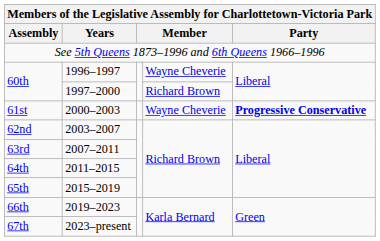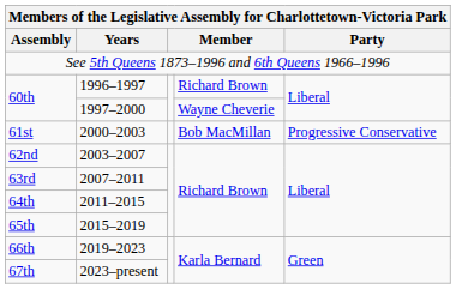 <table class="wikitable" align=centre>
 <tr>
 <th colspan=5>Members of the Legislative Assembly for Charlottetown-Victoria Park</th>
 </tr>
 <tr>
 <th>Assembly</th>
 <th>Years</th>
 <th colspan="2">Member</th>
 <th>Party</th>
 </tr>
 <tr>
 <td align="center" colspan=5><em>See <a href='#'>5th Queens</a> 1873–1996 and <a href='#'>6th Queens</a> 1966–1996</em></td>
 </tr>
 <tr>
 <td rowspan=2><a href='#'>60th</a></td>
 <td>1996–1997</td>
 <td rowspan=2 ></td>
-<td><a href='#'>Wayne Cheverie</a></td>
+<td rowspan=1><a href='#'>Richard Brown</a></td>
 <td rowspan=2><a href='#'>Liberal</a></td>
 </tr>
 <tr>
 <td>1997–2000</td>
-<td rowspan=1><a href='#'>Richard Brown</a></td>
+<td><a href='#'>Wayne Cheverie</a></td>
 </tr>
 <tr>
 <td><a href='#'>61st</a></td>
 <td>2000–2003</td>
 <td rowspan=1 ></td>
-<td><a href='#'>Wayne Cheverie</a></td>
-<td rowspan=1><strong><a href='#'>Progressive Conservative</a></strong></td>
+<td rowspan=1><a href='#'>Bob MacMillan</a></td>
+<td rowspan=1><a href='#'>Progressive Conservative</a></td>
 </tr>
 <tr>
 <td><a href='#'>62nd</a></td>
 <td>2003–2007</td>
 <td rowspan=4 ></td>
 <td rowspan=4><a href='#'>Richard Brown</a></td>
 <td rowspan=4><a href='#'>Liberal</a></td>
 </tr>
 <tr>
 <td><a href='#'>63rd</a></td>
 <td>2007–2011</td>
 </tr>
 <tr>
 <td><a href='#'>64th</a></td>
 <td>2011–2015</td>
 </tr>
 <tr>
 <td><a href='#'>65th</a></td>
 <td>2015–2019</td>
 </tr>
 <tr>
 <td><a href='#'>66th</a></td>
 <td>2019–2023</td>
 <td rowspan=2 ></td>
 <td rowspan=2><a href='#'>Karla Bernard</a></td>
 <td rowspan=2><a href='#'>Green</a></td>
 </tr>
 <tr>
 <td><a href='#'>67th</a></td>
 <td>2023–present</td>
 </tr>
 </table>
